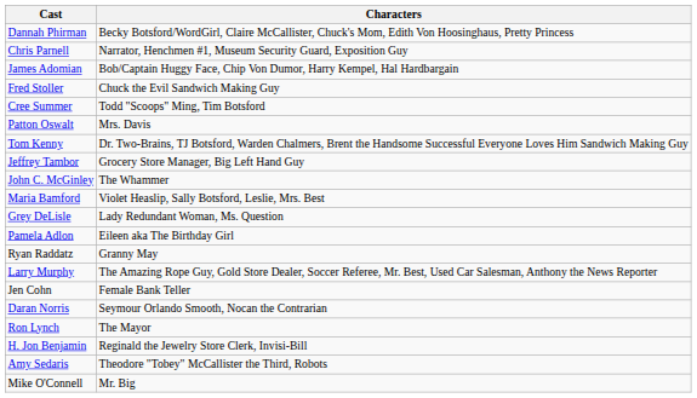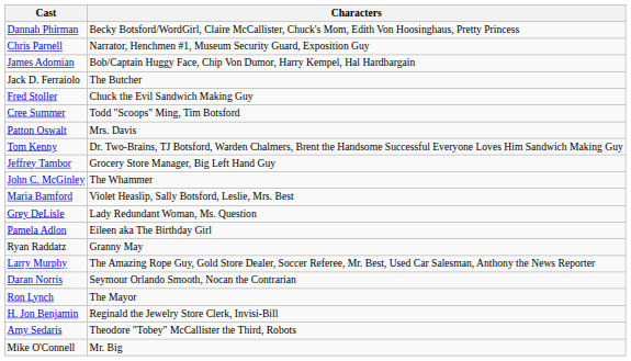 <table class="wikitable">
 <tr>
 <th>Cast</th>
 <th>Characters</th>
 </tr>
 <tr>
 <td><a href='#'>Dannah Phirman</a></td>
 <td>Becky Botsford/WordGirl, Claire McCallister, Chuck's Mom, Edith Von Hoosinghaus, Pretty Princess</td>
 </tr>
 <tr>
 <td><a href='#'>Chris Parnell</a></td>
 <td>Narrator, Henchmen #1, Museum Security Guard, Exposition Guy</td>
 </tr>
 <tr>
 <td><a href='#'>James Adomian</a></td>
 <td>Bob/Captain Huggy Face, Chip Von Dumor, Harry Kempel, Hal Hardbargain</td>
+</tr>
+<tr>
+<td>Jack D. Ferraiolo</td>
+<td>The Butcher</td>
 </tr>
 <tr>
 <td><a href='#'>Fred Stoller</a></td>
 <td>Chuck the Evil Sandwich Making Guy</td>
 </tr>
 <tr>
 <td><a href='#'>Cree Summer</a></td>
 <td>Todd "Scoops" Ming, Tim Botsford</td>
 </tr>
 <tr>
 <td><a href='#'>Patton Oswalt</a></td>
 <td>Mrs. Davis</td>
 </tr>
 <tr>
 <td><a href='#'>Tom Kenny</a></td>
 <td>Dr. Two-Brains, TJ Botsford, Warden Chalmers, Brent the Handsome Successful Everyone Loves Him Sandwich Making Guy</td>
 </tr>
 <tr>
 <td><a href='#'>Jeffrey Tambor</a></td>
 <td>Grocery Store Manager, Big Left Hand Guy</td>
 </tr>
 <tr>
 <td><a href='#'>John C. McGinley</a></td>
 <td>The Whammer</td>
 </tr>
 <tr>
 <td><a href='#'>Maria Bamford</a></td>
 <td>Violet Heaslip, Sally Botsford, Leslie, Mrs. Best</td>
 </tr>
 <tr>
 <td><a href='#'>Grey DeLisle</a></td>
 <td>Lady Redundant Woman, Ms. Question</td>
 </tr>
 <tr>
 <td><a href='#'>Pamela Adlon</a></td>
 <td>Eileen aka The Birthday Girl</td>
 </tr>
 <tr>
 <td>Ryan Raddatz</td>
 <td>Granny May</td>
 </tr>
 <tr>
 <td><a href='#'>Larry Murphy</a></td>
 <td>The Amazing Rope Guy, Gold Store Dealer, Soccer Referee, Mr. Best, Used Car Salesman, Anthony the News Reporter</td>
 </tr>
 <tr>
-<td>Jen Cohn</td>
-<td>Female Bank Teller</td>
-</tr>
-<tr>
 <td><a href='#'>Daran Norris</a></td>
 <td>Seymour Orlando Smooth, Nocan the Contrarian</td>
 </tr>
 <tr>
 <td><a href='#'>Ron Lynch</a></td>
 <td>The Mayor</td>
 </tr>
 <tr>
 <td><a href='#'>H. Jon Benjamin</a></td>
 <td>Reginald the Jewelry Store Clerk, Invisi-Bill</td>
 </tr>
 <tr>
 <td><a href='#'>Amy Sedaris</a></td>
 <td>Theodore "Tobey" McCallister the Third, Robots</td>
 </tr>
 <tr>
 <td>Mike O'Connell</td>
 <td>Mr. Big</td>
 </tr>
 </table>
